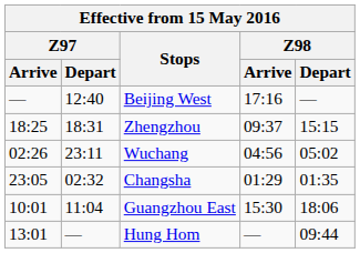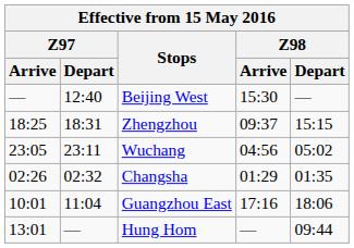 <table class="wikitable">
 <tr>
 <th colspan=6>Effective from 15 May 2016</th>
 </tr>
 <tr>
 <th colspan="2">Z97</th>
 <th rowspan="2">Stops</th>
 <th colspan="2">Z98</th>
 </tr>
 <tr>
 <th>Arrive</th>
 <th>Depart</th>
 <th>Arrive</th>
 <th>Depart</th>
 </tr>
 <tr>
 <td>—</td>
 <td>12:40</td>
 <td><a href='#'>Beijing West</a></td>
-<td>17:16</td>
+<td>15:30</td>
 <td>—</td>
 </tr>
 <tr>
 <td>18:25</td>
 <td>18:31</td>
 <td><a href='#'>Zhengzhou</a></td>
 <td>09:37</td>
 <td>15:15</td>
 </tr>
 <tr>
-<td>02:26</td>
+<td>23:05</td>
 <td>23:11</td>
 <td><a href='#'>Wuchang</a></td>
 <td>04:56</td>
 <td>05:02</td>
 </tr>
 <tr>
-<td>23:05</td>
+<td>02:26</td>
 <td>02:32</td>
 <td><a href='#'>Changsha</a></td>
 <td>01:29</td>
 <td>01:35</td>
 </tr>
 <tr>
 <td>10:01</td>
 <td>11:04</td>
 <td><a href='#'>Guangzhou East</a></td>
-<td>15:30</td>
+<td>17:16</td>
 <td>18:06</td>
 </tr>
 <tr>
 <td>13:01</td>
 <td>—</td>
 <td><a href='#'>Hung Hom</a></td>
 <td>—</td>
 <td>09:44</td>
 </tr>
 </table>
